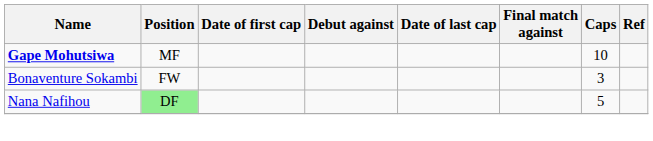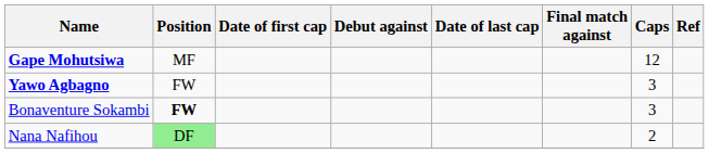 <table class="wikitable plainrowheaders sortable" style="text-align: center;">
 <tr>
 <th scope="col">Name</th>
 <th scope="col">Position</th>
 <th scope="col">Date of first cap</th>
 <th scope="col">Debut against</th>
 <th scope="col">Date of last cap</th>
 <th scope="col">Final match<br>against</th>
 <th scope="col">Caps</th>
 <th scope="col" class="unsortable">Ref</th>
 </tr>
 <tr>
 <td scope="row" align="left"> <strong><a href='#'>Gape Mohutsiwa</a></strong></td>
 <td align="center">MF</td>
 <td align="center"></td>
 <td align="center"></td>
 <td align="center"></td>
 <td align="center"></td>
-<td align="center">10</td>
+<td align="center">12</td>
+<td></td>
+</tr>
+<tr>
+<td scope="row" align="left"> <strong><a href='#'>Yawo Agbagno</a></strong></td>
+<td align="center">FW</td>
+<td align="center"></td>
+<td align="center"></td>
+<td align="center"></td>
+<td align="center"></td>
+<td align="center">3</td>
 <td></td>
 </tr>
 <tr>
 <td scope="row" align="left"> <a href='#'>Bonaventure Sokambi</a></td>
-<td align="center">FW</td>
+<td align="center"><strong>FW</strong></td>
 <td align="center"></td>
 <td align="center"></td>
 <td align="center"></td>
 <td align="center"></td>
 <td align="center">3</td>
 <td></td>
 </tr>
 <tr>
 <td scope="row" align="left"> <a href='#'>Nana Nafihou</a></td>
 <td align="center" style="background: lightgreen;">DF</td>
 <td align="center"></td>
 <td align="center"></td>
 <td align="center"></td>
 <td align="center"></td>
-<td align="center">5</td>
+<td align="center">2</td>
 <td></td>
 </tr>
 <tr>
 </tr>
 </table>
